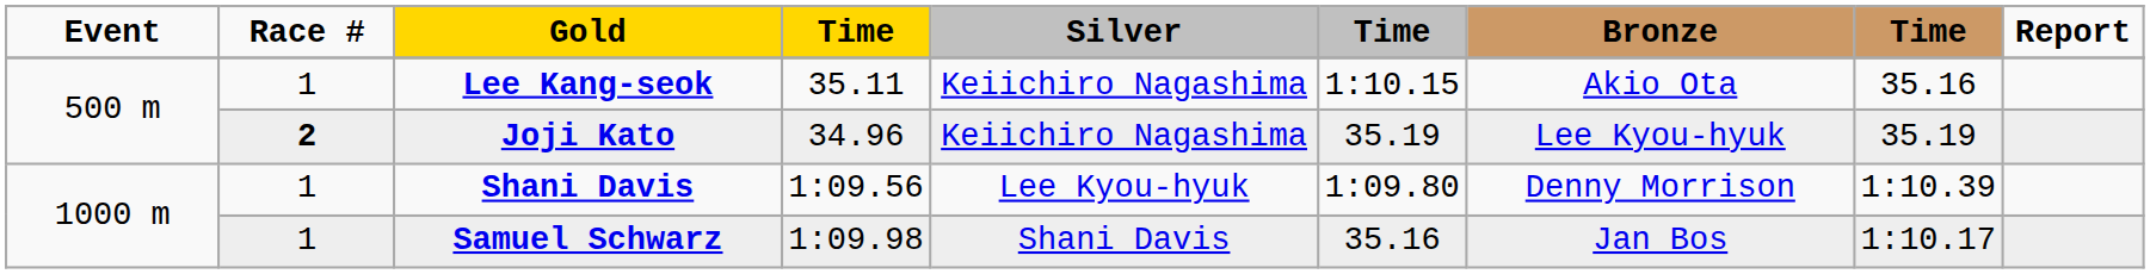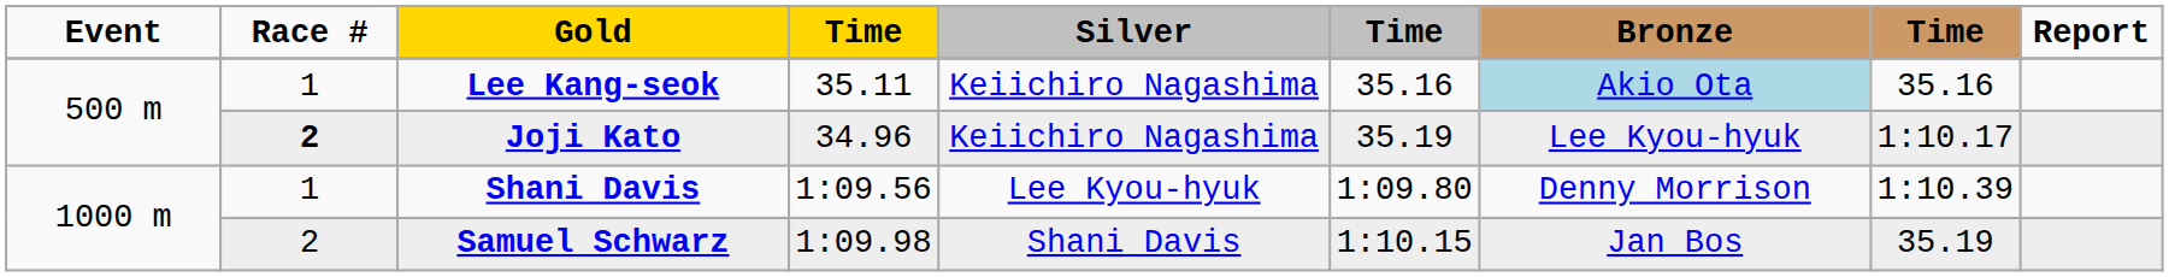 <table class="wikitable">
 <tr>
 <td width="80" align="center"><strong>Event</strong></td>
 <td width="65" align="center"><strong>Race #</strong></td>
 <td width="150" bgcolor="gold" align="center"><strong>Gold</strong></td>
 <td width="50" bgcolor="gold" align="center"><strong>Time</strong></td>
 <td width="150" bgcolor="silver" align="center"><strong>Silver</strong></td>
 <td width="50" bgcolor="silver" align="center"><strong>Time</strong></td>
 <td width="150" bgcolor="#CC9966" align="center"><strong>Bronze</strong></td>
 <td width="50" bgcolor="#CC9966" align="center"><strong>Time</strong></td>
 <td width="50" align="center"><strong>Report</strong></td>
 </tr>
 <tr bgcolor="#cccccc">
 </tr>
 <tr>
 <td rowspan=2 align="center">500 m</td>
 <td align="center">1</td>
 <td align="center"><strong><a href='#'>Lee Kang-seok</a></strong><br><small></small></td>
 <td align="center">35.11</td>
 <td align="center"><a href='#'>Keiichiro Nagashima</a><br><small></small></td>
-<td align="center">1:10.15</td>
-<td align="center"><a href='#'>Akio Ota</a><br><small></small></td>
+<td align="center">35.16</td>
+<td align="center" style="background: lightblue;"><a href='#'>Akio Ota</a><br><small></small></td>
 <td align="center">35.16</td>
 <td align="center"></td>
 </tr>
 <tr bgcolor="#eeeeee">
 <td align="center"><strong>2</strong></td>
 <td align="center"><strong><a href='#'>Joji Kato</a></strong><br><small></small></td>
 <td align="center">34.96</td>
 <td align="center"><a href='#'>Keiichiro Nagashima</a><br><small></small></td>
 <td align="center">35.19</td>
 <td align="center"><a href='#'>Lee Kyou-hyuk</a><br><small></small></td>
-<td align="center">35.19</td>
+<td align="center">1:10.17</td>
 <td align="center"></td>
 </tr>
 <tr>
 <td rowspan=2 align="center">1000 m</td>
 <td align="center">1</td>
 <td align="center"><strong><a href='#'>Shani Davis</a></strong><br><small></small></td>
 <td align="center">1:09.56</td>
 <td align="center"><a href='#'>Lee Kyou-hyuk</a><br><small></small></td>
 <td align="center">1:09.80</td>
 <td align="center"><a href='#'>Denny Morrison</a><br><small></small></td>
 <td align="center">1:10.39</td>
 <td align="center"></td>
 </tr>
 <tr bgcolor="#eeeeee">
-<td align="center">1</td>
+<td align="center">2</td>
 <td align="center"><strong><a href='#'>Samuel Schwarz</a></strong><br><small></small></td>
 <td align="center">1:09.98</td>
 <td align="center"><a href='#'>Shani Davis</a><br><small></small></td>
-<td align="center">35.16</td>
+<td align="center">1:10.15</td>
 <td align="center"><a href='#'>Jan Bos</a><br><small></small></td>
-<td align="center">1:10.17</td>
+<td align="center">35.19</td>
 <td align="center"></td>
 </tr>
 </table>
